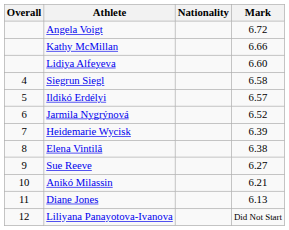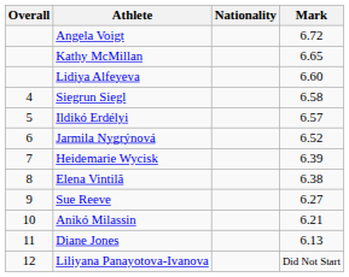 <table class="wikitable sortable" style="text-align:center">
 <tr>
 <th>Overall</th>
 <th>Athlete</th>
 <th>Nationality</th>
 <th>Mark</th>
 </tr>
 <tr>
 <td></td>
 <td align=left><a href='#'>Angela Voigt</a></td>
 <td align=left></td>
 <td>6.72</td>
 </tr>
 <tr>
 <td></td>
 <td align=left><a href='#'>Kathy McMillan</a></td>
 <td align=left></td>
-<td>6.66</td>
+<td>6.65</td>
 </tr>
 <tr>
 <td></td>
 <td align=left><a href='#'>Lidiya Alfeyeva</a></td>
 <td align=left></td>
 <td>6.60</td>
 </tr>
 <tr>
 <td>4</td>
 <td align=left><a href='#'>Siegrun Siegl</a></td>
 <td align=left></td>
 <td>6.58</td>
 </tr>
 <tr>
 <td>5</td>
 <td align=left><a href='#'>Ildikó Erdélyi</a></td>
 <td align=left></td>
 <td>6.57</td>
 </tr>
 <tr>
 <td>6</td>
 <td align=left><a href='#'>Jarmila Nygrýnová</a></td>
 <td align=left></td>
 <td>6.52</td>
 </tr>
 <tr>
 <td>7</td>
 <td align=left><a href='#'>Heidemarie Wycisk</a></td>
 <td align=left></td>
 <td>6.39</td>
 </tr>
 <tr>
 <td>8</td>
 <td align=left><a href='#'>Elena Vintilă</a></td>
 <td align=left></td>
 <td>6.38</td>
 </tr>
 <tr>
 <td>9</td>
 <td align=left><a href='#'>Sue Reeve</a></td>
 <td align=left></td>
 <td>6.27</td>
 </tr>
 <tr>
 <td>10</td>
 <td align=left><a href='#'>Anikó Milassin</a></td>
 <td align=left></td>
 <td>6.21</td>
 </tr>
 <tr>
 <td>11</td>
 <td align=left><a href='#'>Diane Jones</a></td>
 <td align=left></td>
 <td>6.13</td>
 </tr>
 <tr>
 <td>12</td>
 <td align=left><a href='#'>Liliyana Panayotova-Ivanova</a></td>
 <td align=left></td>
 <td><small>Did Not Start</small></td>
 </tr>
 </table>
